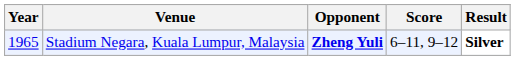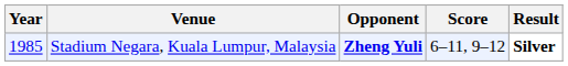 <table class="sortable wikitable" style="font-size: 90%;">
 <tr>
 <th>Year</th>
 <th>Venue</th>
 <th>Opponent</th>
 <th>Score</th>
 <th>Result</th>
 </tr>
 <tr style="background:#ECF2FF">
-<td align="center"><a href='#'>1965</a></td>
+<td align="center"><a href='#'>1985</a></td>
 <td align="left"><a href='#'>Stadium Negara</a>, <a href='#'>Kuala Lumpur, Malaysia</a></td>
 <td align="left"><strong> <a href='#'>Zheng Yuli</a></strong></td>
 <td align="left">6–11, 9–12</td>
 <td style="text-align:left; background:white"> <strong>Silver</strong></td>
 </tr>
 </table>
